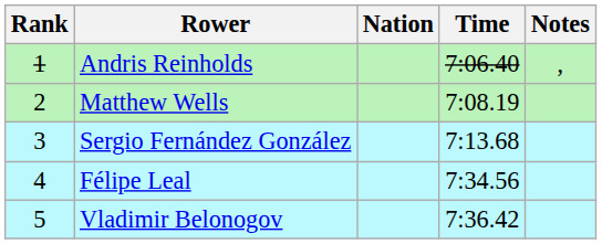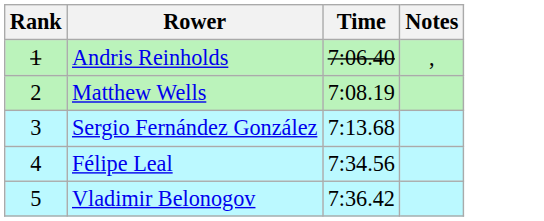 <table class="wikitable sortable" style="text-align:center">
 <tr>
 <th>Rank</th>
 <th>Rower</th>
-<th>Nation</th>
 <th>Time</th>
 <th>Notes</th>
 </tr>
 <tr bgcolor=bbf3bb>
 <td><s>1</s></td>
 <td align=left><a href='#'>Andris Reinholds</a></td>
-<td align=left></td>
 <td><s>7:06.40</s></td>
 <td>, </td>
 </tr>
 <tr bgcolor=bbf3bb>
 <td>2</td>
 <td align=left><a href='#'>Matthew Wells</a></td>
-<td align=left></td>
 <td>7:08.19</td>
 <td></td>
 </tr>
 <tr bgcolor=bbf9ff>
 <td>3</td>
 <td align=left><a href='#'>Sergio Fernández González</a></td>
-<td align=left></td>
 <td>7:13.68</td>
 <td></td>
 </tr>
 <tr bgcolor=bbf9ff>
 <td>4</td>
 <td align=left><a href='#'>Félipe Leal</a></td>
-<td align=left></td>
 <td>7:34.56</td>
 <td></td>
 </tr>
 <tr bgcolor=bbf9ff>
 <td>5</td>
 <td align=left><a href='#'>Vladimir Belonogov</a></td>
-<td align=left></td>
 <td>7:36.42</td>
 <td></td>
 </tr>
 </table>
